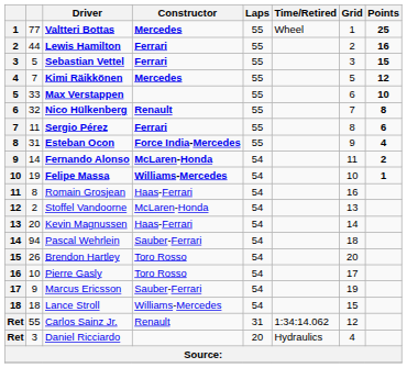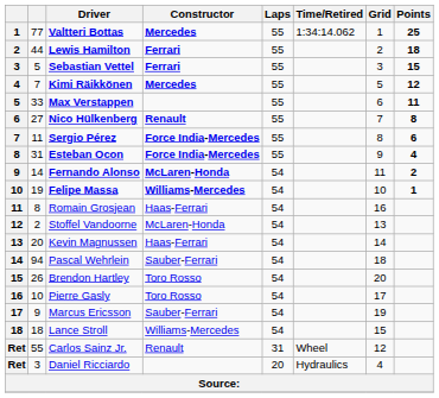 <table class="wikitable" style="font-size: 85%;">
 <tr>
 <th></th>
 <th></th>
 <th>Driver</th>
 <th>Constructor</th>
 <th>Laps</th>
 <th>Time/Retired</th>
 <th>Grid</th>
 <th>Points</th>
 </tr>
 <tr>
 <th>1</th>
 <td align="center">77</td>
 <td> <strong><a href='#'>Valtteri Bottas</a></strong></td>
 <td><strong><a href='#'>Mercedes</a></strong></td>
 <td align="center">55</td>
-<td>Wheel</td>
+<td>1:34:14.062</td>
 <td align="center">1</td>
 <td align="center"><strong>25</strong></td>
 </tr>
 <tr>
 <th>2</th>
 <td align="center">44</td>
 <td> <strong><a href='#'>Lewis Hamilton</a></strong></td>
 <td><strong><a href='#'>Ferrari</a></strong></td>
 <td align="center">55</td>
 <td></td>
 <td align="center">2</td>
-<td align="center"><strong>16</strong></td>
+<td align="center"><strong>18</strong></td>
 </tr>
 <tr>
 <th>3</th>
 <td align="center">5</td>
 <td> <strong><a href='#'>Sebastian Vettel</a></strong></td>
 <td><strong><a href='#'>Ferrari</a></strong></td>
 <td align="center">55</td>
 <td></td>
 <td align="center">3</td>
 <td align="center"><strong>15</strong></td>
 </tr>
 <tr>
 <th>4</th>
 <td align="center">7</td>
 <td> <strong><a href='#'>Kimi Räikkönen</a></strong></td>
 <td><strong><a href='#'>Mercedes</a></strong></td>
 <td align="center">55</td>
 <td></td>
 <td align="center">5</td>
 <td align="center"><strong>12</strong></td>
 </tr>
 <tr>
 <th>5</th>
 <td align="center">33</td>
 <td> <strong><a href='#'>Max Verstappen</a></strong></td>
 <td></td>
 <td align="center">55</td>
 <td></td>
 <td align="center">6</td>
-<td align="center"><strong>10</strong></td>
+<td align="center"><strong>11</strong></td>
 </tr>
 <tr>
 <th>6</th>
-<td align="center">32</td>
+<td align="center">27</td>
 <td> <strong><a href='#'>Nico Hülkenberg</a></strong></td>
 <td><strong><a href='#'>Renault</a></strong></td>
 <td align="center">55</td>
 <td></td>
 <td align="center">7</td>
 <td align="center"><strong>8</strong></td>
 </tr>
 <tr>
 <th>7</th>
 <td align="center">11</td>
 <td> <strong><a href='#'>Sergio Pérez</a></strong></td>
-<td><strong><a href='#'>Ferrari</a></strong></td>
+<td><strong><a href='#'>Force India</a>-<a href='#'>Mercedes</a></strong></td>
 <td align="center">55</td>
 <td></td>
 <td align="center">8</td>
 <td align="center"><strong>6</strong></td>
 </tr>
 <tr>
 <th>8</th>
 <td align="center">31</td>
 <td> <strong><a href='#'>Esteban Ocon</a></strong></td>
 <td><strong><a href='#'>Force India</a>-<a href='#'>Mercedes</a></strong></td>
 <td align="center">55</td>
 <td></td>
 <td align="center">9</td>
 <td align="center"><strong>4</strong></td>
 </tr>
 <tr>
 <th>9</th>
 <td align="center">14</td>
 <td> <strong><a href='#'>Fernando Alonso</a></strong></td>
 <td><strong><a href='#'>McLaren</a>-<a href='#'>Honda</a></strong></td>
 <td align="center">54</td>
 <td></td>
 <td align="center">11</td>
 <td align="center"><strong>2</strong></td>
 </tr>
 <tr>
 <th>10</th>
 <td align="center">19</td>
 <td> <strong><a href='#'>Felipe Massa</a></strong></td>
 <td><strong><a href='#'>Williams</a>-<a href='#'>Mercedes</a></strong></td>
 <td align="center">54</td>
 <td></td>
 <td align="center">10</td>
 <td align="center"><strong>1</strong></td>
 </tr>
 <tr>
 <th>11</th>
 <td align="center">8</td>
 <td> <a href='#'>Romain Grosjean</a></td>
 <td><a href='#'>Haas</a>-<a href='#'>Ferrari</a></td>
 <td align="center">54</td>
 <td></td>
 <td align="center">16</td>
 <td align="center"></td>
 </tr>
 <tr>
 <th>12</th>
 <td align="center">2</td>
 <td> <a href='#'>Stoffel Vandoorne</a></td>
 <td><a href='#'>McLaren</a>-<a href='#'>Honda</a></td>
 <td align="center">54</td>
 <td></td>
 <td align="center">13</td>
 <td align="center"></td>
 </tr>
 <tr>
 <th>13</th>
 <td align="center">20</td>
 <td> <a href='#'>Kevin Magnussen</a></td>
 <td><a href='#'>Haas</a>-<a href='#'>Ferrari</a></td>
 <td align="center">54</td>
 <td></td>
 <td align="center">14</td>
 <td align="center"></td>
 </tr>
 <tr>
 <th>14</th>
 <td align="center">94</td>
 <td> <a href='#'>Pascal Wehrlein</a></td>
 <td><a href='#'>Sauber</a>-<a href='#'>Ferrari</a></td>
 <td align="center">54</td>
 <td></td>
 <td align="center">18</td>
 <td align="center"></td>
 </tr>
 <tr>
 <th>15</th>
 <td align="center">26</td>
 <td> <a href='#'>Brendon Hartley</a></td>
 <td><a href='#'>Toro Rosso</a></td>
 <td align="center">54</td>
 <td></td>
 <td align="center">20</td>
 <td align="center"></td>
 </tr>
 <tr>
 <th>16</th>
 <td align="center">10</td>
 <td> <a href='#'>Pierre Gasly</a></td>
 <td><a href='#'>Toro Rosso</a></td>
 <td align="center">54</td>
 <td></td>
 <td align="center">17</td>
 <td align="center"></td>
 </tr>
 <tr>
 <th>17</th>
 <td align="center">9</td>
 <td> <a href='#'>Marcus Ericsson</a></td>
 <td><a href='#'>Sauber</a>-<a href='#'>Ferrari</a></td>
 <td align="center">54</td>
 <td></td>
 <td align="center">19</td>
 <td align="center"></td>
 </tr>
 <tr>
 <th>18</th>
 <td align="center">18</td>
 <td> <a href='#'>Lance Stroll</a></td>
 <td><a href='#'>Williams</a>-<a href='#'>Mercedes</a></td>
 <td align="center">54</td>
 <td></td>
 <td align="center">15</td>
 <td align="center"></td>
 </tr>
 <tr>
 <th>Ret</th>
 <td align="center">55</td>
 <td> <a href='#'>Carlos Sainz Jr.</a></td>
 <td><a href='#'>Renault</a></td>
 <td align="center">31</td>
-<td>1:34:14.062</td>
+<td>Wheel</td>
 <td align="center">12</td>
 <td align="center"></td>
 </tr>
 <tr>
 <th>Ret</th>
 <td align="center">3</td>
 <td> <a href='#'>Daniel Ricciardo</a></td>
 <td></td>
 <td align="center">20</td>
 <td>Hydraulics</td>
 <td align="center">4</td>
 <td align="center"></td>
 </tr>
 <tr>
 <th colspan="8">Source:</th>
 </tr>
 <tr>
 </tr>
 </table>
